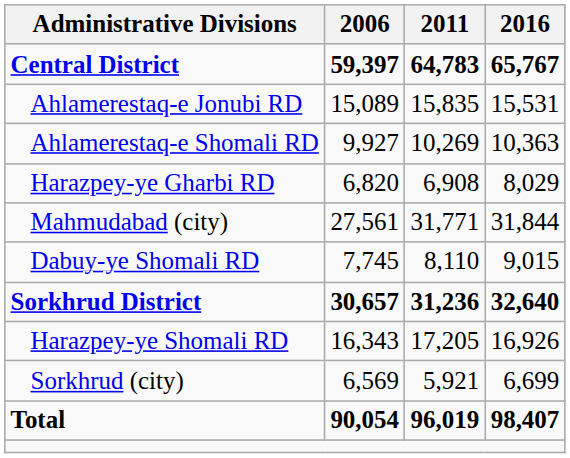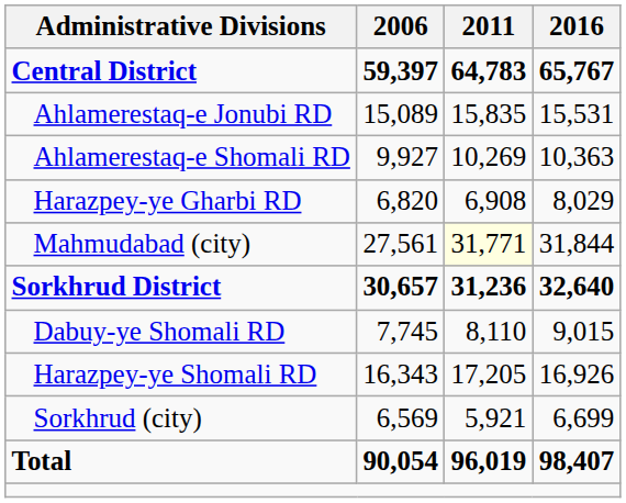 <table class="wikitable">
 <tr>
 <th>Administrative Divisions</th>
 <th>2006</th>
 <th>2011</th>
 <th>2016</th>
 </tr>
 <tr>
 <td><strong><a href='#'>Central District</a></strong></td>
 <td style="text-align: right;"><strong>59,397</strong></td>
 <td style="text-align: right;"><strong>64,783</strong></td>
 <td style="text-align: right;"><strong>65,767</strong></td>
 </tr>
 <tr>
 <td style="padding-left: 1em;"><a href='#'>Ahlamerestaq-e Jonubi RD</a></td>
 <td style="text-align: right;">15,089</td>
 <td style="text-align: right;">15,835</td>
 <td style="text-align: right;">15,531</td>
 </tr>
 <tr>
 <td style="padding-left: 1em;"><a href='#'>Ahlamerestaq-e Shomali RD</a></td>
 <td style="text-align: right;">9,927</td>
 <td style="text-align: right;">10,269</td>
 <td style="text-align: right;">10,363</td>
 </tr>
 <tr>
 <td style="padding-left: 1em;"><a href='#'>Harazpey-ye Gharbi RD</a></td>
 <td style="text-align: right;">6,820</td>
 <td style="text-align: right;">6,908</td>
 <td style="text-align: right;">8,029</td>
 </tr>
 <tr>
 <td style="padding-left: 1em;"><a href='#'>Mahmudabad</a> (city)</td>
 <td style="text-align: right;">27,561</td>
-<td style="text-align: right;">31,771</td>
+<td style="background: lightyellow; text-align: right;">31,771</td>
 <td style="text-align: right;">31,844</td>
+</tr>
+<tr>
+<td><strong><a href='#'>Sorkhrud District</a></strong></td>
+<td style="text-align: right;"><strong>30,657</strong></td>
+<td style="text-align: right;"><strong>31,236</strong></td>
+<td style="text-align: right;"><strong>32,640</strong></td>
 </tr>
 <tr>
 <td style="padding-left: 1em;"><a href='#'>Dabuy-ye Shomali RD</a></td>
 <td style="text-align: right;">7,745</td>
 <td style="text-align: right;">8,110</td>
 <td style="text-align: right;">9,015</td>
-</tr>
-<tr>
-<td><strong><a href='#'>Sorkhrud District</a></strong></td>
-<td style="text-align: right;"><strong>30,657</strong></td>
-<td style="text-align: right;"><strong>31,236</strong></td>
-<td style="text-align: right;"><strong>32,640</strong></td>
 </tr>
 <tr>
 <td style="padding-left: 1em;"><a href='#'>Harazpey-ye Shomali RD</a></td>
 <td style="text-align: right;">16,343</td>
 <td style="text-align: right;">17,205</td>
 <td style="text-align: right;">16,926</td>
 </tr>
 <tr>
 <td style="padding-left: 1em;"><a href='#'>Sorkhrud</a> (city)</td>
 <td style="text-align: right;">6,569</td>
 <td style="text-align: right;">5,921</td>
 <td style="text-align: right;">6,699</td>
 </tr>
 <tr>
 <td><strong>Total</strong></td>
 <td style="text-align: right;"><strong>90,054</strong></td>
 <td style="text-align: right;"><strong>96,019</strong></td>
 <td style="text-align: right;"><strong>98,407</strong></td>
 </tr>
 <tr>
 <td colspan=4></td>
 </tr>
 </table>
